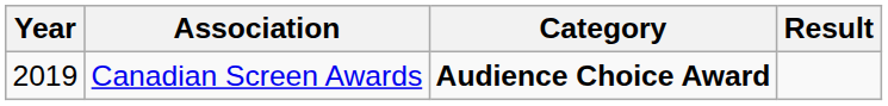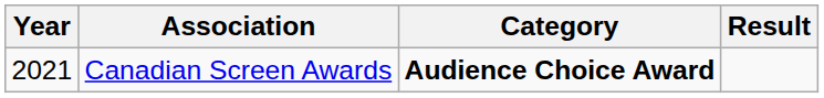 <table class="wikitable">
 <tr>
 <th>Year</th>
 <th>Association</th>
 <th>Category</th>
 <th>Result</th>
 </tr>
 <tr>
-<td>2019</td>
+<td>2021</td>
 <td><a href='#'>Canadian Screen Awards</a></td>
 <td><strong>Audience Choice Award</strong></td>
 <td></td>
 </tr>
 </table>
